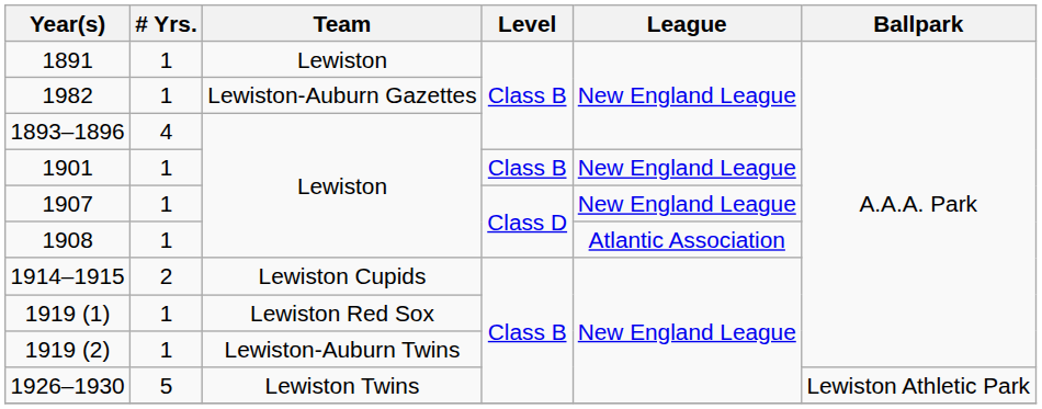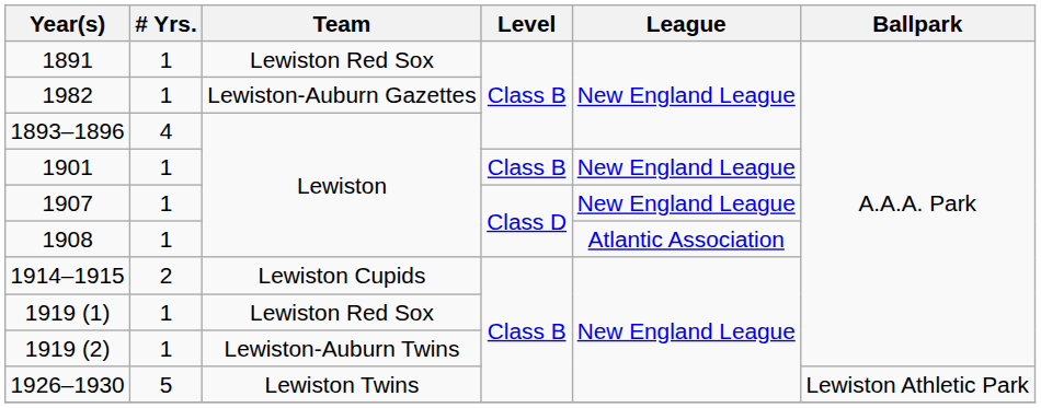 <table class="wikitable" style="text-align:center; font-size: 95%;">
 <tr>
 <th>Year(s)</th>
 <th># Yrs.</th>
 <th>Team</th>
 <th>Level</th>
 <th>League</th>
 <th>Ballpark</th>
 </tr>
 <tr>
 <td>1891</td>
 <td>1</td>
-<td>Lewiston</td>
+<td>Lewiston Red Sox</td>
 <td rowspan=3><a href='#'>Class B</a></td>
 <td rowspan=3><a href='#'>New England League</a></td>
 <td rowspan=9>A.A.A. Park</td>
 </tr>
 <tr>
 <td>1982</td>
 <td>1</td>
 <td>Lewiston-Auburn Gazettes</td>
 </tr>
 <tr>
 <td>1893–1896</td>
 <td>4</td>
 <td rowspan=4>Lewiston</td>
 </tr>
 <tr>
 <td>1901</td>
 <td>1</td>
 <td><a href='#'>Class B</a></td>
 <td><a href='#'>New England League</a></td>
 </tr>
 <tr>
 <td>1907</td>
 <td>1</td>
 <td rowspan=2><a href='#'>Class D</a></td>
 <td><a href='#'>New England League</a></td>
 </tr>
 <tr>
 <td>1908</td>
 <td>1</td>
 <td><a href='#'>Atlantic Association</a></td>
 </tr>
 <tr>
 <td>1914–1915</td>
 <td>2</td>
 <td>Lewiston Cupids</td>
 <td rowspan=4><a href='#'>Class B</a></td>
 <td rowspan=4><a href='#'>New England League</a></td>
 </tr>
 <tr>
 <td>1919 (1)</td>
 <td>1</td>
 <td>Lewiston Red Sox</td>
 </tr>
 <tr>
 <td>1919 (2)</td>
 <td>1</td>
 <td>Lewiston-Auburn Twins</td>
 </tr>
 <tr>
 <td>1926–1930</td>
 <td>5</td>
 <td>Lewiston Twins</td>
 <td>Lewiston Athletic Park</td>
 </tr>
 <tr>
 </tr>
 </table>
